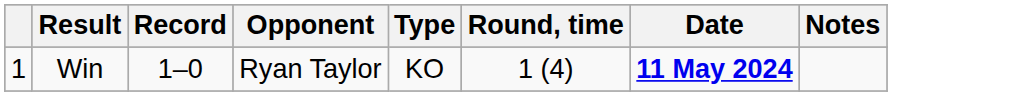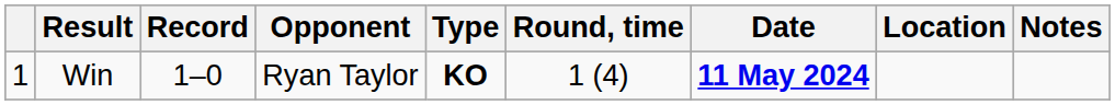 <table class="wikitable" style="text-align:center">
 <tr>
 <th></th>
 <th>Result</th>
 <th>Record</th>
 <th>Opponent</th>
 <th>Type</th>
 <th>Round, time</th>
 <th>Date</th>
+<th>Location</th>
 <th>Notes</th>
 </tr>
 <tr>
 <td>1</td>
 <td>Win</td>
 <td>1–0</td>
 <td style="text-align:left;">Ryan Taylor</td>
-<td>KO</td>
+<td><strong>KO</strong></td>
 <td>1 (4)  </td>
 <td><strong><a href='#'>11 May 2024</a></strong></td>
 <td style="text-align:left;"></td>
+<td style="text-align:left;"></td>
 </tr>
 </table>
